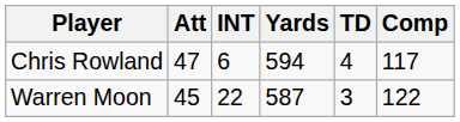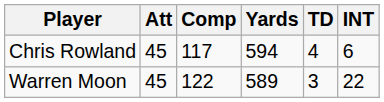 <table class="wikitable">
 <tr>
 <th>Player</th>
 <th>Att</th>
-<th>INT</th>
+<th>Comp</th>
 <th>Yards</th>
 <th>TD</th>
-<th>Comp</th>
+<th>INT</th>
 </tr>
 <tr>
 <td>Chris Rowland</td>
-<td>47</td>
-<td>6</td>
+<td>45</td>
+<td>117</td>
 <td>594</td>
 <td>4</td>
-<td>117</td>
+<td>6</td>
 </tr>
 <tr>
 <td>Warren Moon</td>
 <td>45</td>
+<td>122</td>
+<td>589</td>
+<td>3</td>
 <td>22</td>
-<td>587</td>
-<td>3</td>
-<td>122</td>
 </tr>
 </table>
